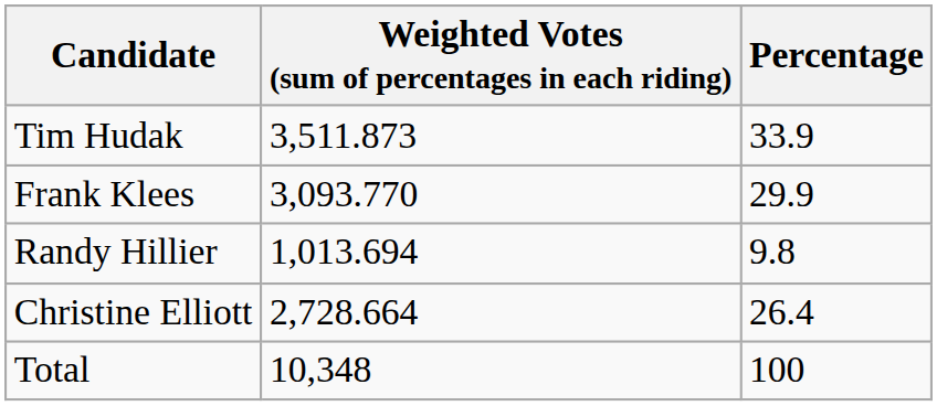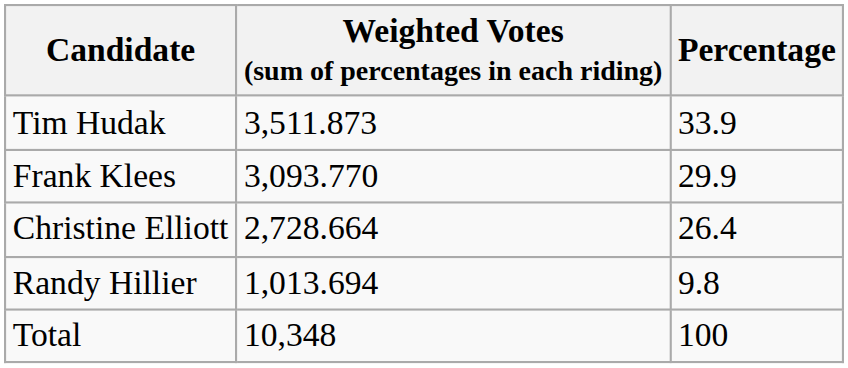 <table class="wikitable">
 <tr>
 <th>Candidate</th>
 <th>Weighted Votes<br><small>(sum of percentages in each riding)</small></th>
 <th>Percentage</th>
 </tr>
 <tr>
 <td>Tim Hudak</td>
 <td>3,511.873</td>
 <td>33.9</td>
 </tr>
 <tr>
 <td>Frank Klees</td>
 <td>3,093.770</td>
 <td>29.9</td>
 </tr>
 <tr>
+<td>Christine Elliott</td>
+<td>2,728.664</td>
+<td>26.4</td>
+</tr>
+<tr>
 <td>Randy Hillier</td>
 <td>1,013.694</td>
 <td>9.8</td>
-</tr>
-<tr>
-<td>Christine Elliott</td>
-<td>2,728.664</td>
-<td>26.4</td>
 </tr>
 <tr>
 <td>Total</td>
 <td>10,348</td>
 <td>100</td>
 </tr>
 </table>
